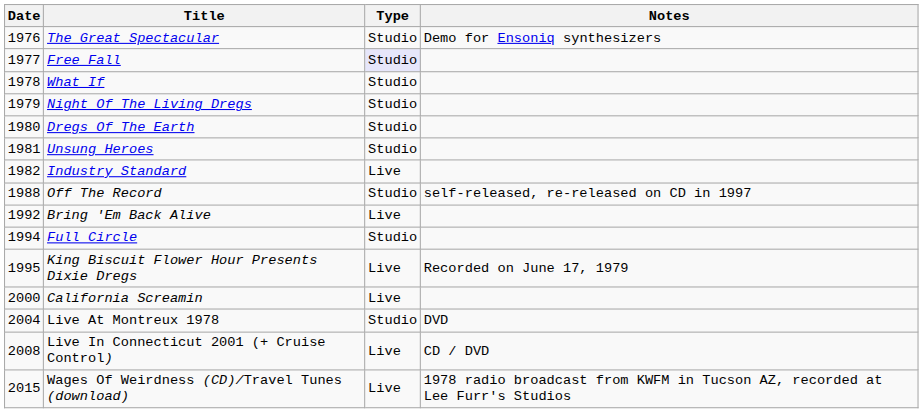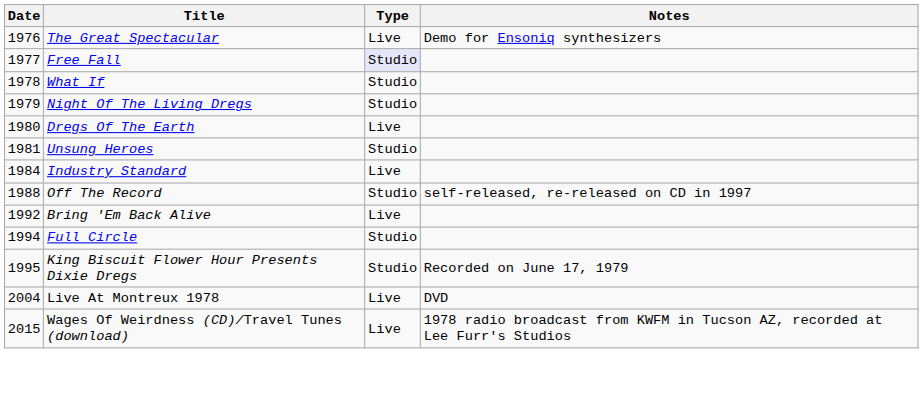 <table class="wikitable">
 <tr>
 <th><strong>Date</strong></th>
 <th>Title</th>
 <th>Type</th>
 <th>Notes</th>
 </tr>
 <tr>
 <td>1976</td>
 <td><em><a href='#'>The Great Spectacular</a></em></td>
-<td>Studio</td>
+<td>Live</td>
 <td>Demo for <a href='#'>Ensoniq</a> synthesizers</td>
 </tr>
 <tr>
 <td>1977</td>
 <td><em><a href='#'>Free Fall</a></em></td>
 <td style="background: lavender;">Studio</td>
 <td></td>
 </tr>
 <tr>
 <td>1978</td>
 <td><em><a href='#'>What If</a></em></td>
 <td>Studio</td>
 <td></td>
 </tr>
 <tr>
 <td>1979</td>
 <td><em><a href='#'>Night Of The Living Dregs</a></em></td>
 <td>Studio</td>
 <td></td>
 </tr>
 <tr>
 <td>1980</td>
 <td><em><a href='#'>Dregs Of The Earth</a></em></td>
-<td>Studio</td>
+<td>Live</td>
 <td></td>
 </tr>
 <tr>
 <td>1981</td>
 <td><em><a href='#'>Unsung Heroes</a></em></td>
 <td>Studio</td>
 <td></td>
 </tr>
 <tr>
-<td>1982</td>
+<td>1984</td>
 <td><em><a href='#'>Industry Standard</a></em></td>
 <td>Live</td>
 <td></td>
 </tr>
 <tr>
 <td>1988</td>
 <td><em>Off The Record</em></td>
 <td>Studio</td>
 <td>self-released, re-released on CD in 1997</td>
 </tr>
 <tr>
 <td>1992</td>
 <td><em>Bring 'Em Back Alive</em></td>
 <td>Live</td>
 <td></td>
 </tr>
 <tr>
 <td>1994</td>
 <td><em><a href='#'>Full Circle</a></em></td>
 <td>Studio</td>
 <td></td>
 </tr>
 <tr>
 <td>1995</td>
 <td><em>King Biscuit Flower Hour Presents Dixie Dregs</em></td>
-<td>Live</td>
+<td>Studio</td>
 <td>Recorded on June 17, 1979</td>
-</tr>
-<tr>
-<td>2000</td>
-<td><em>California Screamin<strong></td>
-<td>Live</td>
-<td></td>
 </tr>
 <tr>
 <td>2004</td>
 <td></em>Live At Montreux 1978<em></td>
-<td>Studio</td>
+<td>Live</td>
 <td>DVD</td>
-</tr>
-<tr>
-<td>2008</td>
-<td></em>Live In Connecticut 2001 (+ Cruise Control<em>)</td>
-<td>Live</td>
-<td>CD / DVD</td>
 </tr>
 <tr>
 <td>2015</td>
 <td></em>Wages Of Weirdness<em> (CD)/</em>Travel Tunes<em> (download)</td>
 <td>Live</td>
 <td>1978 radio broadcast from KWFM in Tucson AZ, recorded at Lee Furr's Studios</td>
 </tr>
 </table>
